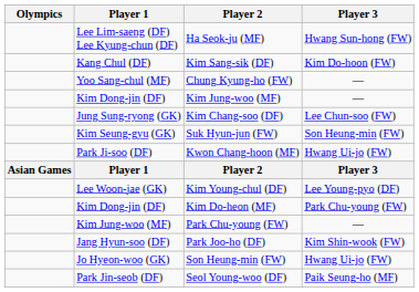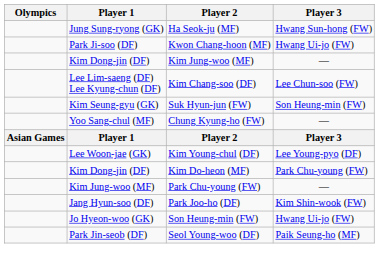 <table class="wikitable">
 <tr>
 <th>Olympics</th>
 <th>Player 1</th>
 <th>Player 2</th>
 <th>Player 3</th>
 </tr>
 <tr>
 <td></td>
-<td><a href='#'>Lee Lim-saeng</a> (<a href='#'>DF</a>)<br><a href='#'>Lee Kyung-chun</a> (<a href='#'>DF</a>)</td>
+<td><a href='#'>Jung Sung-ryong</a> (<a href='#'>GK</a>)</td>
 <td><a href='#'>Ha Seok-ju</a> (<a href='#'>MF</a>)</td>
 <td><a href='#'>Hwang Sun-hong</a> (<a href='#'>FW</a>)</td>
 </tr>
 <tr>
 <td></td>
-<td><a href='#'>Kang Chul</a> (<a href='#'>DF</a>)</td>
-<td><a href='#'>Kim Sang-sik</a> (<a href='#'>DF</a>)</td>
-<td><a href='#'>Kim Do-hoon</a> (<a href='#'>FW</a>)</td>
-</tr>
-<tr>
-<td></td>
-<td><a href='#'>Yoo Sang-chul</a> (<a href='#'>MF</a>)</td>
-<td><a href='#'>Chung Kyung-ho</a> (<a href='#'>FW</a>)</td>
-<td style="text-align:center">—</td>
+<td><a href='#'>Park Ji-soo</a> (<a href='#'>DF</a>)</td>
+<td><a href='#'>Kwon Chang-hoon</a> (<a href='#'>MF</a>)</td>
+<td><a href='#'>Hwang Ui-jo</a> (<a href='#'>FW</a>)</td>
 </tr>
 <tr>
 <td></td>
 <td><a href='#'>Kim Dong-jin</a> (<a href='#'>DF</a>)</td>
 <td><a href='#'>Kim Jung-woo</a> (<a href='#'>MF</a>)</td>
 <td style="text-align:center">—</td>
 </tr>
 <tr>
 <td></td>
-<td><a href='#'>Jung Sung-ryong</a> (<a href='#'>GK</a>)</td>
+<td><a href='#'>Lee Lim-saeng</a> (<a href='#'>DF</a>)<br><a href='#'>Lee Kyung-chun</a> (<a href='#'>DF</a>)</td>
 <td><a href='#'>Kim Chang-soo</a> (<a href='#'>DF</a>)</td>
 <td><a href='#'>Lee Chun-soo</a> (<a href='#'>FW</a>)</td>
 </tr>
 <tr>
 <td></td>
 <td><a href='#'>Kim Seung-gyu</a> (<a href='#'>GK</a>)</td>
 <td><a href='#'>Suk Hyun-jun</a> (<a href='#'>FW</a>)</td>
 <td><a href='#'>Son Heung-min</a> (<a href='#'>FW</a>)</td>
 </tr>
 <tr>
 <td></td>
-<td><a href='#'>Park Ji-soo</a> (<a href='#'>DF</a>)</td>
-<td><a href='#'>Kwon Chang-hoon</a> (<a href='#'>MF</a>)</td>
-<td><a href='#'>Hwang Ui-jo</a> (<a href='#'>FW</a>)</td>
+<td><a href='#'>Yoo Sang-chul</a> (<a href='#'>MF</a>)</td>
+<td><a href='#'>Chung Kyung-ho</a> (<a href='#'>FW</a>)</td>
+<td style="text-align:center">—</td>
 </tr>
 <tr>
 <th>Asian Games</th>
 <th>Player 1</th>
 <th>Player 2</th>
 <th>Player 3</th>
 </tr>
 <tr>
 <td></td>
 <td><a href='#'>Lee Woon-jae</a> (<a href='#'>GK</a>)</td>
 <td><a href='#'>Kim Young-chul</a> (<a href='#'>DF</a>)</td>
 <td><a href='#'>Lee Young-pyo</a> (<a href='#'>DF</a>)</td>
 </tr>
 <tr>
 <td></td>
 <td><a href='#'>Kim Dong-jin</a> (<a href='#'>DF</a>)</td>
 <td><a href='#'>Kim Do-heon</a> (<a href='#'>MF</a>)</td>
 <td><a href='#'>Park Chu-young</a> (<a href='#'>FW</a>)</td>
 </tr>
 <tr>
 <td></td>
 <td><a href='#'>Kim Jung-woo</a> (<a href='#'>MF</a>)</td>
 <td><a href='#'>Park Chu-young</a> (<a href='#'>FW</a>)</td>
 <td style="text-align:center">—</td>
 </tr>
 <tr>
 <td></td>
 <td><a href='#'>Jang Hyun-soo</a> (<a href='#'>DF</a>)</td>
 <td><a href='#'>Park Joo-ho</a> (<a href='#'>DF</a>)</td>
 <td><a href='#'>Kim Shin-wook</a> (<a href='#'>FW</a>)</td>
 </tr>
 <tr>
 <td></td>
 <td><a href='#'>Jo Hyeon-woo</a> (<a href='#'>GK</a>)</td>
 <td><a href='#'>Son Heung-min</a> (<a href='#'>FW</a>)</td>
 <td><a href='#'>Hwang Ui-jo</a> (<a href='#'>FW</a>)</td>
 </tr>
 <tr>
 <td></td>
 <td><a href='#'>Park Jin-seob</a> (<a href='#'>DF</a>)</td>
 <td><a href='#'>Seol Young-woo</a> (<a href='#'>DF</a>)</td>
 <td><a href='#'>Paik Seung-ho</a> (<a href='#'>MF</a>)</td>
 </tr>
 </table>
